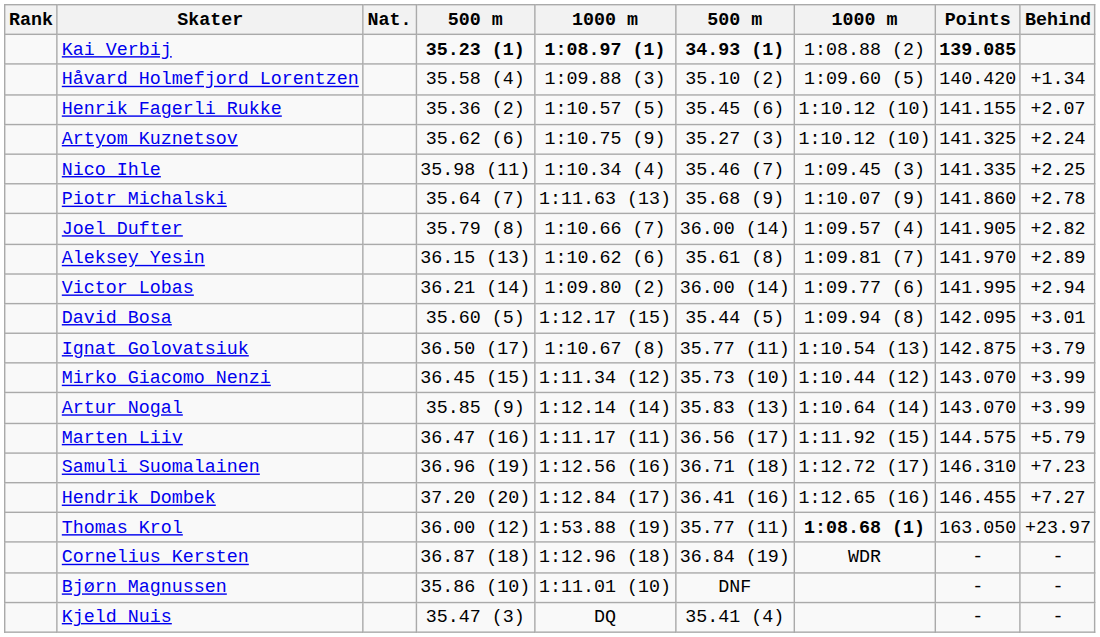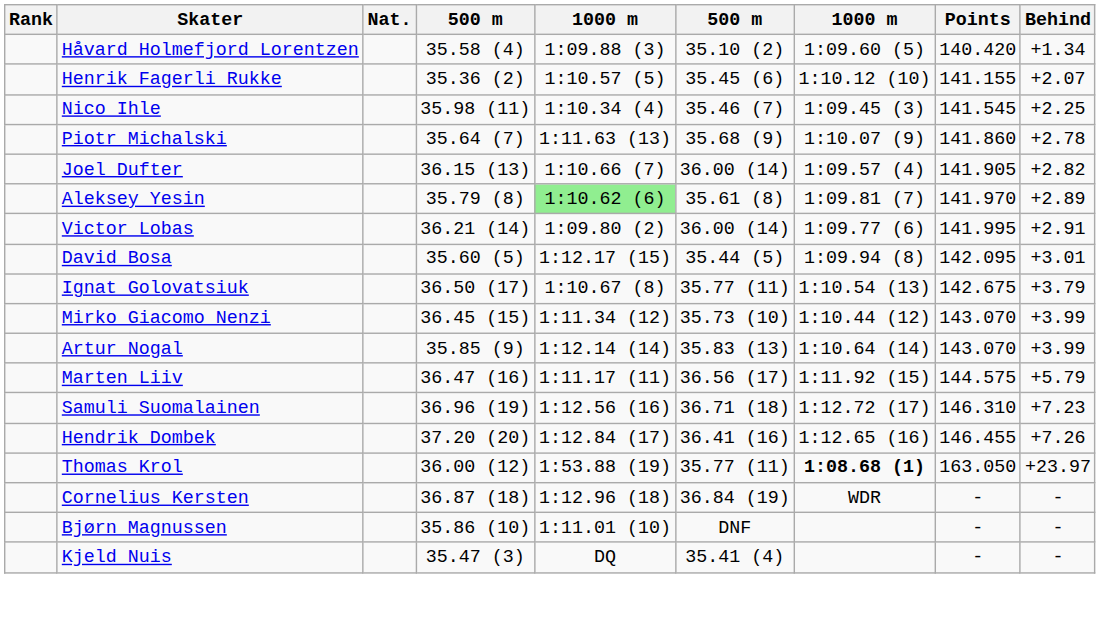 <table class="wikitable sortable" border="1" style="text-align:center">
 <tr align=center>
 <th>Rank</th>
 <th>Skater</th>
 <th>Nat.</th>
 <th>500 m</th>
 <th>1000 m</th>
 <th>500 m</th>
 <th>1000 m</th>
 <th>Points</th>
 <th>Behind</th>
-</tr>
-<tr>
-<td></td>
-<td align=left><a href='#'>Kai Verbij</a></td>
-<td></td>
-<td><strong>35.23 (1)</strong></td>
-<td><strong>1:08.97 (1)</strong></td>
-<td><strong>34.93 (1)</strong></td>
-<td>1:08.88 (2)</td>
-<td><strong>139.085</strong></td>
-<td></td>
 </tr>
 <tr>
 <td></td>
 <td align=left><a href='#'>Håvard Holmefjord Lorentzen</a></td>
 <td></td>
 <td>35.58 (4)</td>
 <td>1:09.88 (3)</td>
 <td>35.10 (2)</td>
 <td>1:09.60 (5)</td>
 <td>140.420</td>
 <td>+1.34</td>
 </tr>
 <tr>
 <td></td>
 <td align=left><a href='#'>Henrik Fagerli Rukke</a></td>
 <td></td>
 <td>35.36 (2)</td>
 <td>1:10.57 (5)</td>
 <td>35.45 (6)</td>
 <td>1:10.12 (10)</td>
 <td>141.155</td>
 <td>+2.07</td>
 </tr>
 <tr>
 <td></td>
-<td align=left><a href='#'>Artyom Kuznetsov</a></td>
-<td></td>
-<td>35.62 (6)</td>
-<td>1:10.75 (9)</td>
-<td>35.27 (3)</td>
-<td>1:10.12 (10)</td>
-<td>141.325</td>
-<td>+2.24</td>
-</tr>
-<tr>
-<td></td>
 <td align=left><a href='#'>Nico Ihle</a></td>
 <td></td>
 <td>35.98 (11)</td>
 <td>1:10.34 (4)</td>
 <td>35.46 (7)</td>
 <td>1:09.45 (3)</td>
-<td>141.335</td>
+<td>141.545</td>
 <td>+2.25</td>
 </tr>
 <tr>
 <td></td>
 <td align=left><a href='#'>Piotr Michalski</a></td>
 <td></td>
 <td>35.64 (7)</td>
 <td>1:11.63 (13)</td>
 <td>35.68 (9)</td>
 <td>1:10.07 (9)</td>
 <td>141.860</td>
 <td>+2.78</td>
 </tr>
 <tr>
 <td></td>
 <td align=left><a href='#'>Joel Dufter</a></td>
 <td></td>
-<td>35.79 (8)</td>
+<td>36.15 (13)</td>
 <td>1:10.66 (7)</td>
 <td>36.00 (14)</td>
 <td>1:09.57 (4)</td>
 <td>141.905</td>
 <td>+2.82</td>
 </tr>
 <tr>
 <td></td>
 <td align=left><a href='#'>Aleksey Yesin</a></td>
 <td></td>
-<td>36.15 (13)</td>
-<td>1:10.62 (6)</td>
+<td>35.79 (8)</td>
+<td style="background: lightgreen;">1:10.62 (6)</td>
 <td>35.61 (8)</td>
 <td>1:09.81 (7)</td>
 <td>141.970</td>
 <td>+2.89</td>
 </tr>
 <tr>
 <td></td>
 <td align=left><a href='#'>Victor Lobas</a></td>
 <td></td>
 <td>36.21 (14)</td>
 <td>1:09.80 (2)</td>
 <td>36.00 (14)</td>
 <td>1:09.77 (6)</td>
 <td>141.995</td>
-<td>+2.94</td>
+<td>+2.91</td>
 </tr>
 <tr>
 <td></td>
 <td align=left><a href='#'>David Bosa</a></td>
 <td></td>
 <td>35.60 (5)</td>
 <td>1:12.17 (15)</td>
 <td>35.44 (5)</td>
 <td>1:09.94 (8)</td>
 <td>142.095</td>
 <td>+3.01</td>
 </tr>
 <tr>
 <td></td>
 <td align=left><a href='#'>Ignat Golovatsiuk</a></td>
 <td></td>
 <td>36.50 (17)</td>
 <td>1:10.67 (8)</td>
 <td>35.77 (11)</td>
 <td>1:10.54 (13)</td>
-<td>142.875</td>
+<td>142.675</td>
 <td>+3.79</td>
 </tr>
 <tr>
 <td></td>
 <td align=left><a href='#'>Mirko Giacomo Nenzi</a></td>
 <td></td>
 <td>36.45 (15)</td>
 <td>1:11.34 (12)</td>
 <td>35.73 (10)</td>
 <td>1:10.44 (12)</td>
 <td>143.070</td>
 <td>+3.99</td>
 </tr>
 <tr>
 <td></td>
 <td align=left><a href='#'>Artur Nogal</a></td>
 <td></td>
 <td>35.85 (9)</td>
 <td>1:12.14 (14)</td>
 <td>35.83 (13)</td>
 <td>1:10.64 (14)</td>
 <td>143.070</td>
 <td>+3.99</td>
 </tr>
 <tr>
 <td></td>
 <td align=left><a href='#'>Marten Liiv</a></td>
 <td></td>
 <td>36.47 (16)</td>
 <td>1:11.17 (11)</td>
 <td>36.56 (17)</td>
 <td>1:11.92 (15)</td>
 <td>144.575</td>
 <td>+5.79</td>
 </tr>
 <tr>
 <td></td>
 <td align=left><a href='#'>Samuli Suomalainen</a></td>
 <td></td>
 <td>36.96 (19)</td>
 <td>1:12.56 (16)</td>
 <td>36.71 (18)</td>
 <td>1:12.72 (17)</td>
 <td>146.310</td>
 <td>+7.23</td>
 </tr>
 <tr>
 <td></td>
 <td align=left><a href='#'>Hendrik Dombek</a></td>
 <td></td>
 <td>37.20 (20)</td>
 <td>1:12.84 (17)</td>
 <td>36.41 (16)</td>
 <td>1:12.65 (16)</td>
 <td>146.455</td>
-<td>+7.27</td>
+<td>+7.26</td>
 </tr>
 <tr>
 <td></td>
 <td align=left><a href='#'>Thomas Krol</a></td>
 <td></td>
 <td>36.00 (12)</td>
 <td>1:53.88 (19)</td>
 <td>35.77 (11)</td>
 <td><strong>1:08.68 (1)</strong></td>
 <td>163.050</td>
 <td>+23.97</td>
 </tr>
 <tr>
 <td></td>
 <td align=left><a href='#'>Cornelius Kersten</a></td>
 <td></td>
 <td>36.87 (18)</td>
 <td>1:12.96 (18)</td>
 <td>36.84 (19)</td>
 <td>WDR</td>
 <td>-</td>
 <td>-</td>
 </tr>
 <tr>
 <td></td>
 <td align=left><a href='#'>Bjørn Magnussen</a></td>
 <td></td>
 <td>35.86 (10)</td>
 <td>1:11.01 (10)</td>
 <td>DNF</td>
 <td></td>
 <td>-</td>
 <td>-</td>
 </tr>
 <tr>
 <td></td>
 <td align=left><a href='#'>Kjeld Nuis</a></td>
 <td></td>
 <td>35.47 (3)</td>
 <td>DQ</td>
 <td>35.41 (4)</td>
 <td></td>
 <td>-</td>
 <td>-</td>
 </tr>
 </table>
